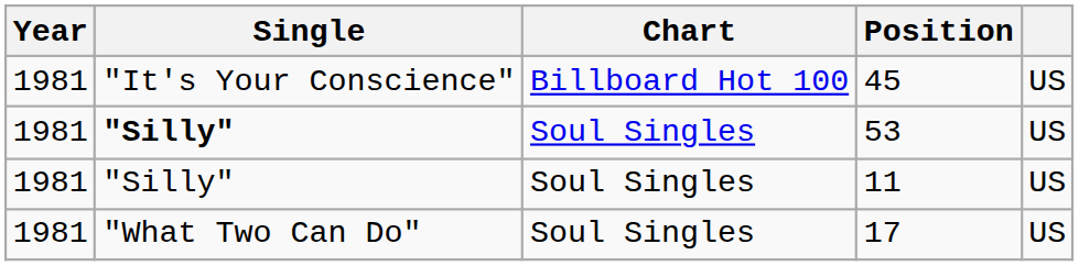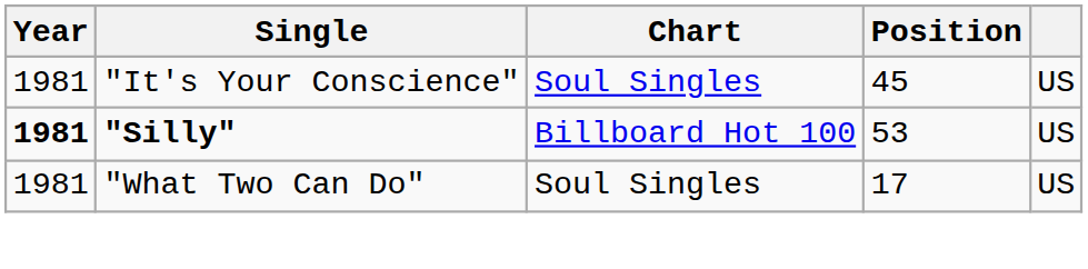 <table class="wikitable" border="1">
 <tr>
 <th>Year</th>
 <th>Single</th>
 <th>Chart</th>
 <th>Position</th>
 <th></th>
 </tr>
 <tr>
 <td>1981</td>
 <td>"It's Your Conscience"</td>
-<td><a href='#'>Billboard Hot 100</a></td>
+<td><a href='#'>Soul Singles</a></td>
 <td>45</td>
 <td>US</td>
 </tr>
 <tr>
-<td>1981</td>
+<td><strong>1981</strong></td>
 <td><strong>"Silly"</strong></td>
-<td><a href='#'>Soul Singles</a></td>
+<td><a href='#'>Billboard Hot 100</a></td>
 <td>53</td>
-<td>US</td>
-</tr>
-<tr>
-<td>1981</td>
-<td>"Silly"</td>
-<td>Soul Singles</td>
-<td>11</td>
 <td>US</td>
 </tr>
 <tr>
 <td>1981</td>
 <td>"What Two Can Do"</td>
 <td>Soul Singles</td>
 <td>17</td>
 <td>US</td>
 </tr>
 </table>
